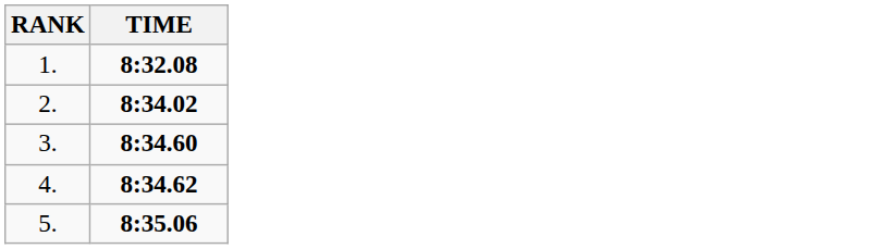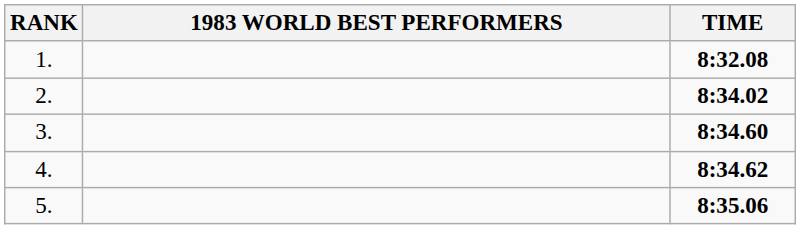 <table class=wikitable>
 <tr>
 <th>RANK</th>
+<th align="center" style="width: 25em">1983 WORLD BEST PERFORMERS</th>
 <th align="center" style="width: 5em">TIME</th>
 </tr>
 <tr>
 <td align="center">1.</td>
+<td></td>
 <td align="center"><strong>8:32.08</strong></td>
 </tr>
 <tr>
 <td align="center">2.</td>
+<td></td>
 <td align="center"><strong>8:34.02</strong></td>
 </tr>
 <tr>
 <td align="center">3.</td>
+<td></td>
 <td align="center"><strong>8:34.60</strong></td>
 </tr>
 <tr>
 <td align="center">4.</td>
+<td></td>
 <td align="center"><strong>8:34.62</strong></td>
 </tr>
 <tr>
 <td align="center">5.</td>
+<td></td>
 <td align="center"><strong>8:35.06</strong></td>
 </tr>
 </table>
